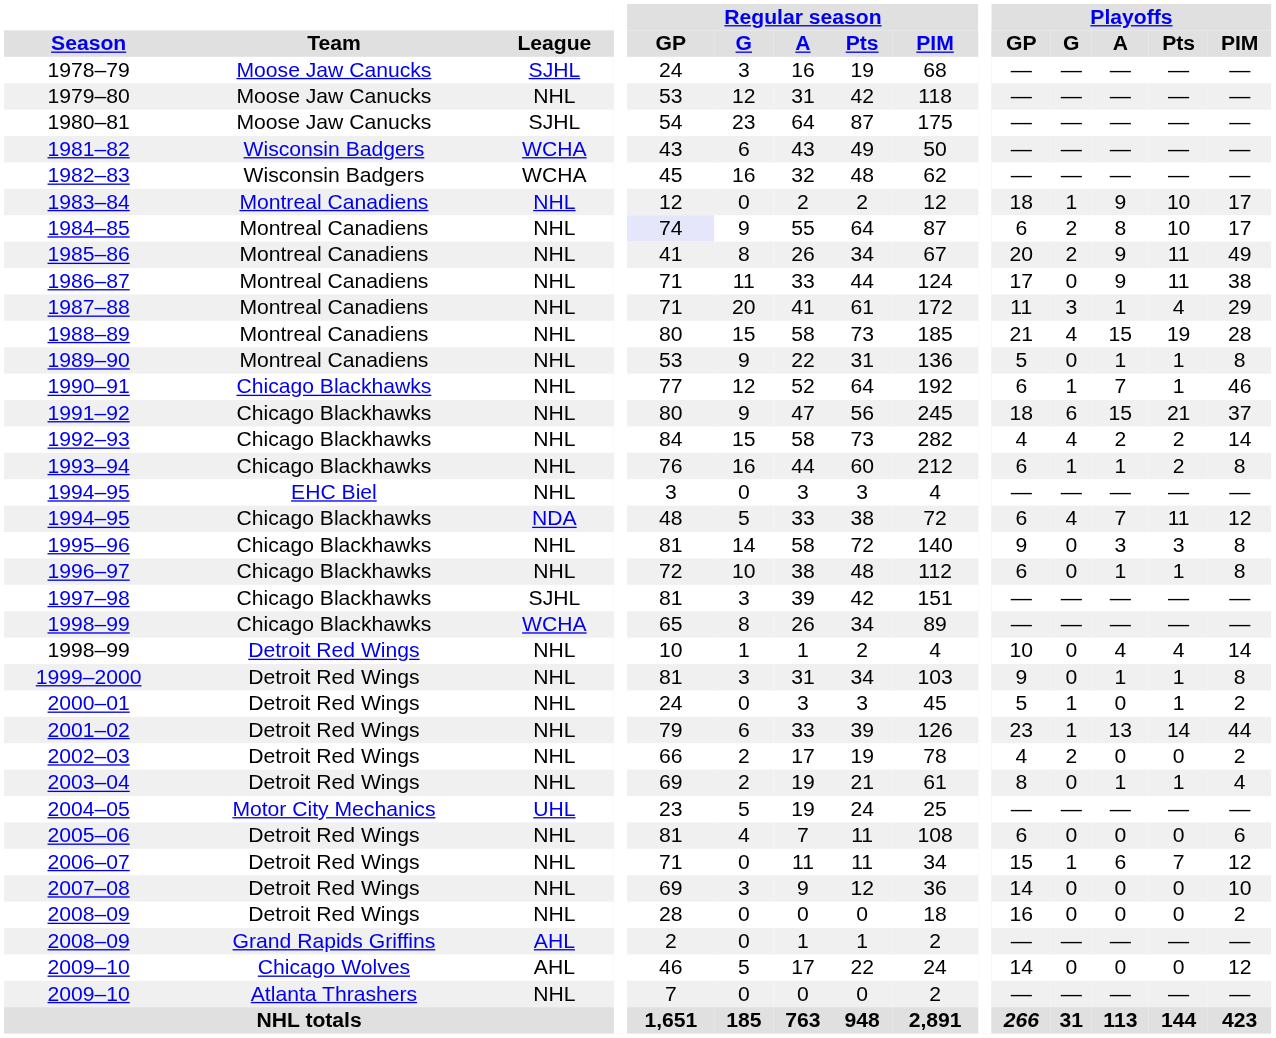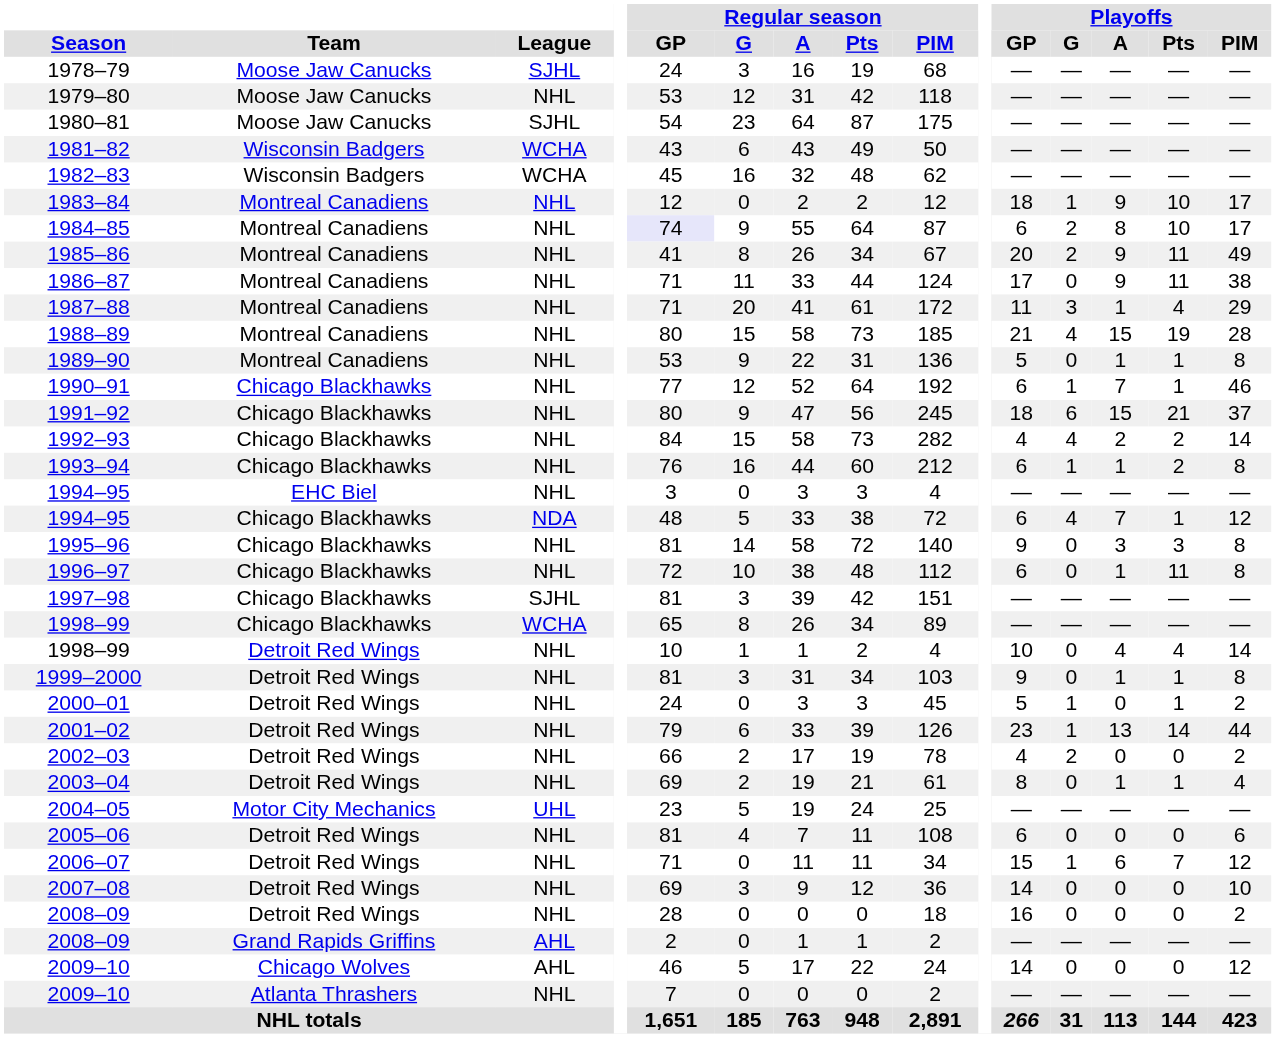 <table border="0" cellpadding="1" cellspacing="0" style="text-align:center; width:60em">
 <tr style="background: #e0e0e0;">
 <th colspan="3" style="background: #fff;"> </th>
 <th rowspan="99" style="background: #fff;"> </th>
 <th colspan="5"><a href='#'>Regular season</a></th>
 <th rowspan="99" style="background: #fff;"> </th>
 <th colspan="5"><a href='#'>Playoffs</a></th>
 </tr>
 <tr style="background: #e0e0e0;">
 <th><a href='#'>Season</a></th>
 <th>Team</th>
 <th>League</th>
 <th>GP</th>
 <th><a href='#'>G</a></th>
 <th><a href='#'>A</a></th>
 <th><a href='#'>Pts</a></th>
 <th><a href='#'>PIM</a></th>
 <th>GP</th>
 <th>G</th>
 <th>A</th>
 <th>Pts</th>
 <th>PIM</th>
 </tr>
 <tr>
 <td>1978–79</td>
 <td><a href='#'>Moose Jaw Canucks</a></td>
 <td><a href='#'>SJHL</a></td>
 <td>24</td>
 <td>3</td>
 <td>16</td>
 <td>19</td>
 <td>68</td>
 <td>—</td>
 <td>—</td>
 <td>—</td>
 <td>—</td>
 <td>—</td>
 </tr>
 <tr style="background: #f0f0f0;">
 <td>1979–80</td>
 <td>Moose Jaw Canucks</td>
 <td>NHL</td>
 <td>53</td>
 <td>12</td>
 <td>31</td>
 <td>42</td>
 <td>118</td>
 <td>—</td>
 <td>—</td>
 <td>—</td>
 <td>—</td>
 <td>—</td>
 </tr>
 <tr>
 <td>1980–81</td>
 <td>Moose Jaw Canucks</td>
 <td>SJHL</td>
 <td>54</td>
 <td>23</td>
 <td>64</td>
 <td>87</td>
 <td>175</td>
 <td>—</td>
 <td>—</td>
 <td>—</td>
 <td>—</td>
 <td>—</td>
 </tr>
 <tr style="background: #f0f0f0;">
 <td><a href='#'>1981–82</a></td>
 <td><a href='#'>Wisconsin Badgers</a></td>
 <td><a href='#'>WCHA</a></td>
 <td>43</td>
 <td>6</td>
 <td>43</td>
 <td>49</td>
 <td>50</td>
 <td>—</td>
 <td>—</td>
 <td>—</td>
 <td>—</td>
 <td>—</td>
 </tr>
 <tr>
 <td><a href='#'>1982–83</a></td>
 <td>Wisconsin Badgers</td>
 <td>WCHA</td>
 <td>45</td>
 <td>16</td>
 <td>32</td>
 <td>48</td>
 <td>62</td>
 <td>—</td>
 <td>—</td>
 <td>—</td>
 <td>—</td>
 <td>—</td>
 </tr>
 <tr style="background: #f0f0f0;">
 <td><a href='#'>1983–84</a></td>
 <td><a href='#'>Montreal Canadiens</a></td>
 <td><a href='#'>NHL</a></td>
 <td>12</td>
 <td>0</td>
 <td>2</td>
 <td>2</td>
 <td>12</td>
 <td>18</td>
 <td>1</td>
 <td>9</td>
 <td>10</td>
 <td>17</td>
 </tr>
 <tr>
 <td><a href='#'>1984–85</a></td>
 <td>Montreal Canadiens</td>
 <td>NHL</td>
 <td style="background: lavender;">74</td>
 <td>9</td>
 <td>55</td>
 <td>64</td>
 <td>87</td>
 <td>6</td>
 <td>2</td>
 <td>8</td>
 <td>10</td>
 <td>17</td>
 </tr>
 <tr style="background: #f0f0f0;">
 <td><a href='#'>1985–86</a></td>
 <td>Montreal Canadiens</td>
 <td>NHL</td>
 <td>41</td>
 <td>8</td>
 <td>26</td>
 <td>34</td>
 <td>67</td>
 <td>20</td>
 <td>2</td>
 <td>9</td>
 <td>11</td>
 <td>49</td>
 </tr>
 <tr>
 <td><a href='#'>1986–87</a></td>
 <td>Montreal Canadiens</td>
 <td>NHL</td>
 <td>71</td>
 <td>11</td>
 <td>33</td>
 <td>44</td>
 <td>124</td>
 <td>17</td>
 <td>0</td>
 <td>9</td>
 <td>11</td>
 <td>38</td>
 </tr>
 <tr style="background: #f0f0f0;">
 <td><a href='#'>1987–88</a></td>
 <td>Montreal Canadiens</td>
 <td>NHL</td>
 <td>71</td>
 <td>20</td>
 <td>41</td>
 <td>61</td>
 <td>172</td>
 <td>11</td>
 <td>3</td>
 <td>1</td>
 <td>4</td>
 <td>29</td>
 </tr>
 <tr>
 <td><a href='#'>1988–89</a></td>
 <td>Montreal Canadiens</td>
 <td>NHL</td>
 <td>80</td>
 <td>15</td>
 <td>58</td>
 <td>73</td>
 <td>185</td>
 <td>21</td>
 <td>4</td>
 <td>15</td>
 <td>19</td>
 <td>28</td>
 </tr>
 <tr style="background: #f0f0f0;">
 <td><a href='#'>1989–90</a></td>
 <td>Montreal Canadiens</td>
 <td>NHL</td>
 <td>53</td>
 <td>9</td>
 <td>22</td>
 <td>31</td>
 <td>136</td>
 <td>5</td>
 <td>0</td>
 <td>1</td>
 <td>1</td>
 <td>8</td>
 </tr>
 <tr>
 <td><a href='#'>1990–91</a></td>
 <td><a href='#'>Chicago Blackhawks</a></td>
 <td>NHL</td>
 <td>77</td>
 <td>12</td>
 <td>52</td>
 <td>64</td>
 <td>192</td>
 <td>6</td>
 <td>1</td>
 <td>7</td>
 <td>1</td>
 <td>46</td>
 </tr>
 <tr style="background: #f0f0f0;">
 <td><a href='#'>1991–92</a></td>
 <td>Chicago Blackhawks</td>
 <td>NHL</td>
 <td>80</td>
 <td>9</td>
 <td>47</td>
 <td>56</td>
 <td>245</td>
 <td>18</td>
 <td>6</td>
 <td>15</td>
 <td>21</td>
 <td>37</td>
 </tr>
 <tr>
 <td><a href='#'>1992–93</a></td>
 <td>Chicago Blackhawks</td>
 <td>NHL</td>
 <td>84</td>
 <td>15</td>
 <td>58</td>
 <td>73</td>
 <td>282</td>
 <td>4</td>
 <td>4</td>
 <td>2</td>
 <td>2</td>
 <td>14</td>
 </tr>
 <tr style="background: #f0f0f0;">
 <td><a href='#'>1993–94</a></td>
 <td>Chicago Blackhawks</td>
 <td>NHL</td>
 <td>76</td>
 <td>16</td>
 <td>44</td>
 <td>60</td>
 <td>212</td>
 <td>6</td>
 <td>1</td>
 <td>1</td>
 <td>2</td>
 <td>8</td>
 </tr>
 <tr>
 <td><a href='#'>1994–95</a></td>
 <td><a href='#'>EHC Biel</a></td>
 <td>NHL</td>
 <td>3</td>
 <td>0</td>
 <td>3</td>
 <td>3</td>
 <td>4</td>
 <td>—</td>
 <td>—</td>
 <td>—</td>
 <td>—</td>
 <td>—</td>
 </tr>
 <tr style="background: #f0f0f0;">
 <td><a href='#'>1994–95</a></td>
 <td>Chicago Blackhawks</td>
 <td><a href='#'>NDA</a></td>
 <td>48</td>
 <td>5</td>
 <td>33</td>
 <td>38</td>
 <td>72</td>
 <td>6</td>
 <td>4</td>
 <td>7</td>
-<td>11</td>
+<td>1</td>
 <td>12</td>
 </tr>
 <tr>
 <td><a href='#'>1995–96</a></td>
 <td>Chicago Blackhawks</td>
 <td>NHL</td>
 <td>81</td>
 <td>14</td>
 <td>58</td>
 <td>72</td>
 <td>140</td>
 <td>9</td>
 <td>0</td>
 <td>3</td>
 <td>3</td>
 <td>8</td>
 </tr>
 <tr style="background: #f0f0f0;">
 <td><a href='#'>1996–97</a></td>
 <td>Chicago Blackhawks</td>
 <td>NHL</td>
 <td>72</td>
 <td>10</td>
 <td>38</td>
 <td>48</td>
 <td>112</td>
 <td>6</td>
 <td>0</td>
 <td>1</td>
-<td>1</td>
+<td>11</td>
 <td>8</td>
 </tr>
 <tr>
 <td><a href='#'>1997–98</a></td>
 <td>Chicago Blackhawks</td>
 <td>SJHL</td>
 <td>81</td>
 <td>3</td>
 <td>39</td>
 <td>42</td>
 <td>151</td>
 <td>—</td>
 <td>—</td>
 <td>—</td>
 <td>—</td>
 <td>—</td>
 </tr>
 <tr style="background: #f0f0f0;">
 <td><a href='#'>1998–99</a></td>
 <td>Chicago Blackhawks</td>
 <td><a href='#'>WCHA</a></td>
 <td>65</td>
 <td>8</td>
 <td>26</td>
 <td>34</td>
 <td>89</td>
 <td>—</td>
 <td>—</td>
 <td>—</td>
 <td>—</td>
 <td>—</td>
 </tr>
 <tr>
 <td>1998–99</td>
 <td><a href='#'>Detroit Red Wings</a></td>
 <td>NHL</td>
 <td>10</td>
 <td>1</td>
 <td>1</td>
 <td>2</td>
 <td>4</td>
 <td>10</td>
 <td>0</td>
 <td>4</td>
 <td>4</td>
 <td>14</td>
 </tr>
 <tr style="background: #f0f0f0;">
 <td><a href='#'>1999–2000</a></td>
 <td>Detroit Red Wings</td>
 <td>NHL</td>
 <td>81</td>
 <td>3</td>
 <td>31</td>
 <td>34</td>
 <td>103</td>
 <td>9</td>
 <td>0</td>
 <td>1</td>
 <td>1</td>
 <td>8</td>
 </tr>
 <tr>
 <td><a href='#'>2000–01</a></td>
 <td>Detroit Red Wings</td>
 <td>NHL</td>
 <td>24</td>
 <td>0</td>
 <td>3</td>
 <td>3</td>
 <td>45</td>
 <td>5</td>
 <td>1</td>
 <td>0</td>
 <td>1</td>
 <td>2</td>
 </tr>
 <tr style="background: #f0f0f0;">
 <td><a href='#'>2001–02</a></td>
 <td>Detroit Red Wings</td>
 <td>NHL</td>
 <td>79</td>
 <td>6</td>
 <td>33</td>
 <td>39</td>
 <td>126</td>
 <td>23</td>
 <td>1</td>
 <td>13</td>
 <td>14</td>
 <td>44</td>
 </tr>
 <tr>
 <td><a href='#'>2002–03</a></td>
 <td>Detroit Red Wings</td>
 <td>NHL</td>
 <td>66</td>
 <td>2</td>
 <td>17</td>
 <td>19</td>
 <td>78</td>
 <td>4</td>
 <td>2</td>
 <td>0</td>
 <td>0</td>
 <td>2</td>
 </tr>
 <tr style="background: #f0f0f0;">
 <td><a href='#'>2003–04</a></td>
 <td>Detroit Red Wings</td>
 <td>NHL</td>
 <td>69</td>
 <td>2</td>
 <td>19</td>
 <td>21</td>
 <td>61</td>
 <td>8</td>
 <td>0</td>
 <td>1</td>
 <td>1</td>
 <td>4</td>
 </tr>
 <tr>
 <td><a href='#'>2004–05</a></td>
 <td><a href='#'>Motor City Mechanics</a></td>
 <td><a href='#'>UHL</a></td>
 <td>23</td>
 <td>5</td>
 <td>19</td>
 <td>24</td>
 <td>25</td>
 <td>—</td>
 <td>—</td>
 <td>—</td>
 <td>—</td>
 <td>—</td>
 </tr>
 <tr style="background: #f0f0f0;">
 <td><a href='#'>2005–06</a></td>
 <td>Detroit Red Wings</td>
 <td>NHL</td>
 <td>81</td>
 <td>4</td>
 <td>7</td>
 <td>11</td>
 <td>108</td>
 <td>6</td>
 <td>0</td>
 <td>0</td>
 <td>0</td>
 <td>6</td>
 </tr>
 <tr>
 <td><a href='#'>2006–07</a></td>
 <td>Detroit Red Wings</td>
 <td>NHL</td>
 <td>71</td>
 <td>0</td>
 <td>11</td>
 <td>11</td>
 <td>34</td>
 <td>15</td>
 <td>1</td>
 <td>6</td>
 <td>7</td>
 <td>12</td>
 </tr>
 <tr style="background: #f0f0f0;">
 <td><a href='#'>2007–08</a></td>
 <td>Detroit Red Wings</td>
 <td>NHL</td>
 <td>69</td>
 <td>3</td>
 <td>9</td>
 <td>12</td>
 <td>36</td>
 <td>14</td>
 <td>0</td>
 <td>0</td>
 <td>0</td>
 <td>10</td>
 </tr>
 <tr>
 <td><a href='#'>2008–09</a></td>
 <td>Detroit Red Wings</td>
 <td>NHL</td>
 <td>28</td>
 <td>0</td>
 <td>0</td>
 <td>0</td>
 <td>18</td>
 <td>16</td>
 <td>0</td>
 <td>0</td>
 <td>0</td>
 <td>2</td>
 </tr>
 <tr style="background: #f0f0f0;">
 <td><a href='#'>2008–09</a></td>
 <td><a href='#'>Grand Rapids Griffins</a></td>
 <td><a href='#'>AHL</a></td>
 <td>2</td>
 <td>0</td>
 <td>1</td>
 <td>1</td>
 <td>2</td>
 <td>—</td>
 <td>—</td>
 <td>—</td>
 <td>—</td>
 <td>—</td>
 </tr>
 <tr>
 <td><a href='#'>2009–10</a></td>
 <td><a href='#'>Chicago Wolves</a></td>
 <td>AHL</td>
 <td>46</td>
 <td>5</td>
 <td>17</td>
 <td>22</td>
 <td>24</td>
 <td>14</td>
 <td>0</td>
 <td>0</td>
 <td>0</td>
 <td>12</td>
 </tr>
 <tr style="background: #f0f0f0;">
 <td><a href='#'>2009–10</a></td>
 <td><a href='#'>Atlanta Thrashers</a></td>
 <td>NHL</td>
 <td>7</td>
 <td>0</td>
 <td>0</td>
 <td>0</td>
 <td>2</td>
 <td>—</td>
 <td>—</td>
 <td>—</td>
 <td>—</td>
 <td>—</td>
 </tr>
 <tr style="background: #e0e0e0;">
 <th colspan="3">NHL totals</th>
 <th>1,651</th>
 <th>185</th>
 <th>763</th>
 <th>948</th>
 <th>2,891</th>
 <th><em>266</em></th>
 <th>31</th>
 <th>113</th>
 <th>144</th>
 <th>423</th>
 </tr>
 </table>
